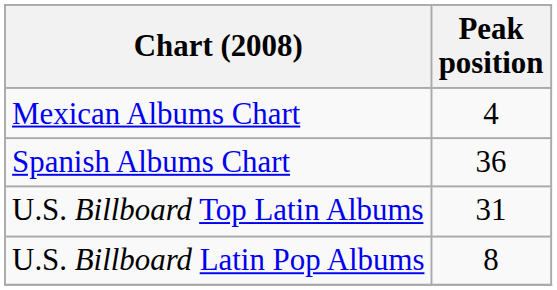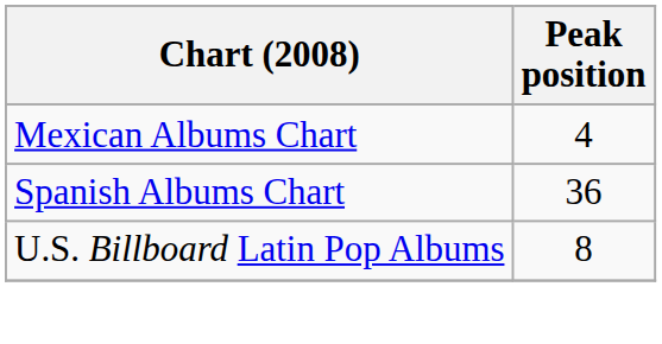 <table class="wikitable">
 <tr>
 <th align="left">Chart (2008)</th>
 <th align="left">Peak<br>position</th>
 </tr>
 <tr>
 <td align="left"><a href='#'>Mexican Albums Chart</a></td>
 <td align="center">4</td>
 </tr>
 <tr>
 <td align="left"><a href='#'>Spanish Albums Chart</a></td>
 <td align="center">36</td>
 </tr>
 <tr>
-<td align="left">U.S. <em>Billboard</em> <a href='#'>Top Latin Albums</a></td>
-<td align="center">31</td>
-</tr>
-<tr>
 <td align="left">U.S. <em>Billboard</em> <a href='#'>Latin Pop Albums</a></td>
 <td align="center">8</td>
 </tr>
 <tr>
 </tr>
 </table>
